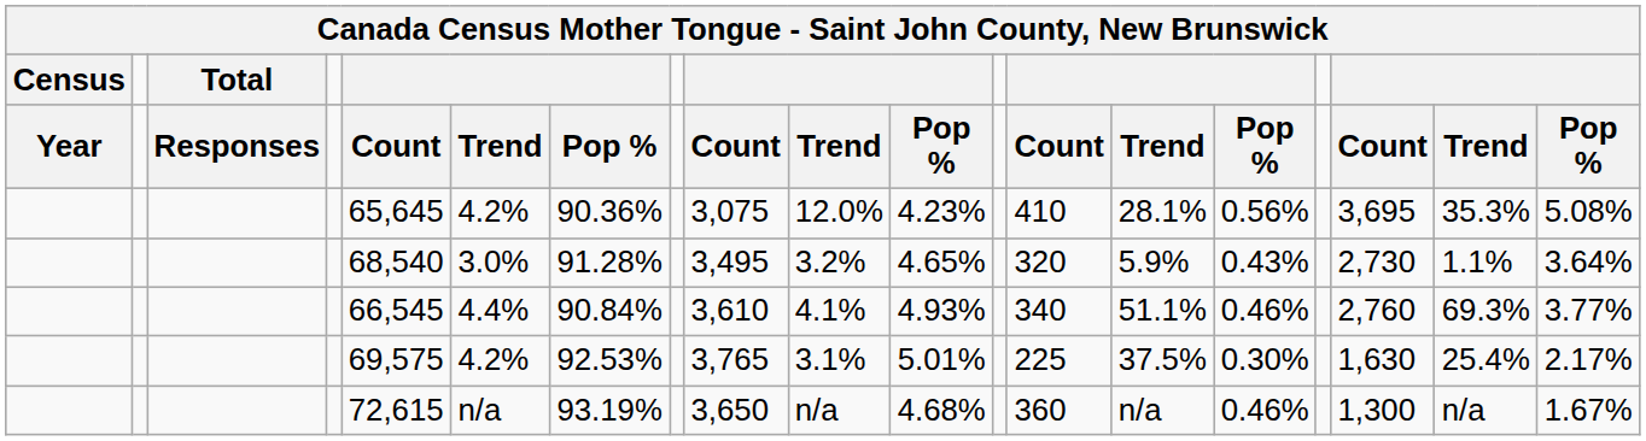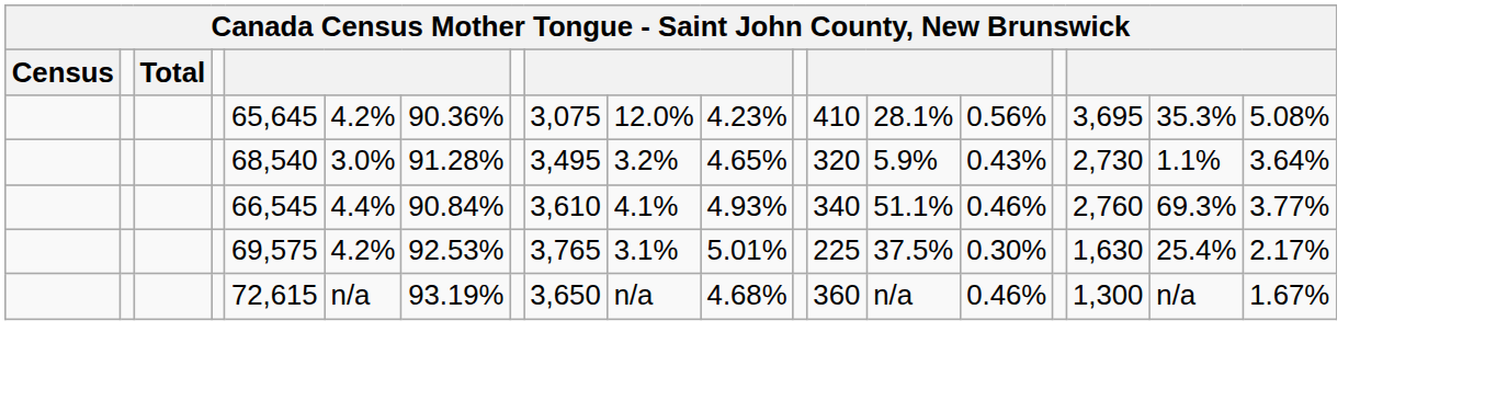 <table class="wikitable">
 <tr>
 <th colspan="19">Canada Census Mother Tongue - Saint John County, New Brunswick</th>
 </tr>
 <tr>
 <th>Census</th>
 <td></td>
 <th>Total</th>
 <td colspan="1"></td>
 <th colspan="3"></th>
 <td colspan="1"></td>
 <th colspan="3"></th>
 <td colspan="1"></td>
 <th colspan="3"></th>
 <td colspan="1"></td>
 <th colspan="3"></th>
-</tr>
-<tr>
-<th>Year</th>
-<td></td>
-<th>Responses</th>
-<td></td>
-<th>Count</th>
-<th>Trend</th>
-<th>Pop %</th>
-<td></td>
-<th>Count</th>
-<th>Trend</th>
-<th>Pop %</th>
-<td></td>
-<th>Count</th>
-<th>Trend</th>
-<th>Pop %</th>
-<td></td>
-<th>Count</th>
-<th>Trend</th>
-<th>Pop %</th>
 </tr>
 <tr>
 <td></td>
 <td></td>
 <td></td>
 <td></td>
 <td>65,645</td>
 <td> 4.2%</td>
 <td>90.36%</td>
 <td></td>
 <td>3,075</td>
 <td> 12.0%</td>
 <td>4.23%</td>
 <td></td>
 <td>410</td>
 <td> 28.1%</td>
 <td>0.56%</td>
 <td></td>
 <td>3,695</td>
 <td> 35.3%</td>
 <td>5.08%</td>
 </tr>
 <tr>
 <td></td>
 <td></td>
 <td></td>
 <td></td>
 <td>68,540</td>
 <td> 3.0%</td>
 <td>91.28%</td>
 <td></td>
 <td>3,495</td>
 <td> 3.2%</td>
 <td>4.65%</td>
 <td></td>
 <td>320</td>
 <td> 5.9%</td>
 <td>0.43%</td>
 <td></td>
 <td>2,730</td>
 <td> 1.1%</td>
 <td>3.64%</td>
 </tr>
 <tr>
 <td></td>
 <td></td>
 <td></td>
 <td></td>
 <td>66,545</td>
 <td> 4.4%</td>
 <td>90.84%</td>
 <td></td>
 <td>3,610</td>
 <td> 4.1%</td>
 <td>4.93%</td>
 <td></td>
 <td>340</td>
 <td> 51.1%</td>
 <td>0.46%</td>
 <td></td>
 <td>2,760</td>
 <td> 69.3%</td>
 <td>3.77%</td>
 </tr>
 <tr>
 <td></td>
 <td></td>
 <td></td>
 <td></td>
 <td>69,575</td>
 <td> 4.2%</td>
 <td>92.53%</td>
 <td></td>
 <td>3,765</td>
 <td> 3.1%</td>
 <td>5.01%</td>
 <td></td>
 <td>225</td>
 <td> 37.5%</td>
 <td>0.30%</td>
 <td></td>
 <td>1,630</td>
 <td> 25.4%</td>
 <td>2.17%</td>
 </tr>
 <tr>
 <td></td>
 <td></td>
 <td></td>
 <td></td>
 <td>72,615</td>
 <td>n/a</td>
 <td>93.19%</td>
 <td></td>
 <td>3,650</td>
 <td>n/a</td>
 <td>4.68%</td>
 <td></td>
 <td>360</td>
 <td>n/a</td>
 <td>0.46%</td>
 <td></td>
 <td>1,300</td>
 <td>n/a</td>
 <td>1.67%</td>
 </tr>
 </table>
